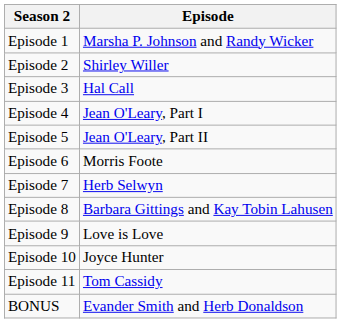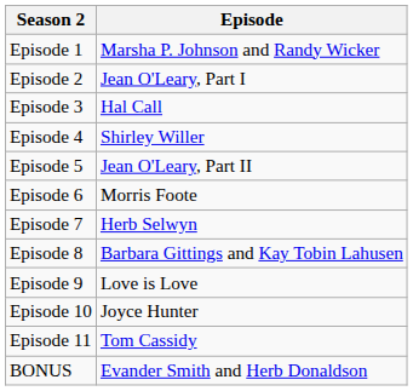 <table class="wikitable sortable">
 <tr>
 <th>Season 2</th>
 <th>Episode</th>
 </tr>
 <tr>
 <td>Episode 1</td>
 <td><a href='#'>Marsha P. Johnson</a> and <a href='#'>Randy Wicker</a></td>
 </tr>
 <tr>
 <td>Episode 2</td>
-<td><a href='#'>Shirley Willer</a></td>
+<td><a href='#'>Jean O'Leary</a>, Part I</td>
 </tr>
 <tr>
 <td>Episode 3</td>
 <td><a href='#'>Hal Call</a></td>
 </tr>
 <tr>
 <td>Episode 4</td>
-<td><a href='#'>Jean O'Leary</a>, Part I</td>
+<td><a href='#'>Shirley Willer</a></td>
 </tr>
 <tr>
 <td>Episode 5</td>
 <td><a href='#'>Jean O'Leary</a>, Part II</td>
 </tr>
 <tr>
 <td>Episode 6</td>
 <td>Morris Foote</td>
 </tr>
 <tr>
 <td>Episode 7</td>
 <td><a href='#'>Herb Selwyn</a></td>
 </tr>
 <tr>
 <td>Episode 8</td>
 <td><a href='#'>Barbara Gittings</a> and <a href='#'>Kay Tobin Lahusen</a></td>
 </tr>
 <tr>
 <td>Episode 9</td>
 <td>Love is Love</td>
 </tr>
 <tr>
 <td>Episode 10</td>
 <td>Joyce Hunter</td>
 </tr>
 <tr>
 <td>Episode 11</td>
 <td><a href='#'>Tom Cassidy</a></td>
 </tr>
 <tr>
 <td>BONUS</td>
 <td><a href='#'>Evander Smith</a> and <a href='#'>Herb Donaldson</a></td>
 </tr>
 </table>
